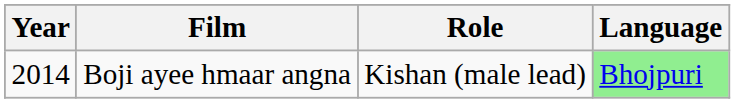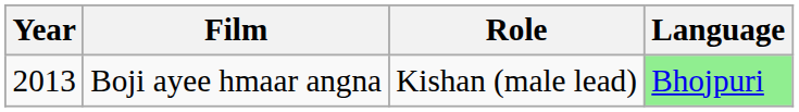 <table class="wikitable sortable">
 <tr>
 <th>Year</th>
 <th>Film</th>
 <th>Role</th>
 <th>Language</th>
 </tr>
 <tr>
-<td>2014</td>
+<td>2013</td>
 <td>Boji ayee hmaar angna</td>
 <td>Kishan (male lead)</td>
 <td style="background: lightgreen;"><a href='#'>Bhojpuri</a></td>
 </tr>
 </table>
